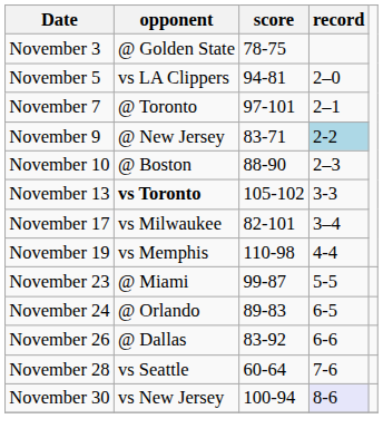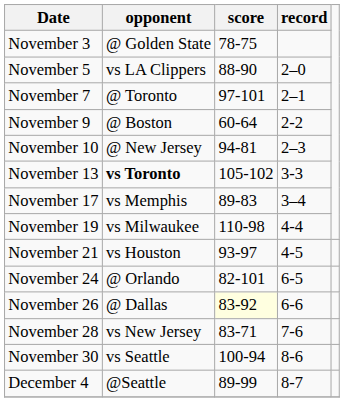 <table class="wikitable">
 <tr>
 <th>Date</th>
 <th>opponent</th>
 <th>score</th>
 <th>record</th>
 </tr>
 <tr>
 <td>November 3</td>
 <td>@ Golden State</td>
 <td>78-75</td>
 <td 1-0></td>
 </tr>
 <tr>
 <td>November 5</td>
 <td>vs LA Clippers</td>
-<td>94-81</td>
+<td>88-90</td>
 <td>2–0</td>
 </tr>
 <tr>
 <td>November 7</td>
 <td>@ Toronto</td>
 <td>97-101</td>
 <td>2–1</td>
 </tr>
 <tr>
 <td>November 9</td>
-<td>@ New Jersey</td>
-<td>83-71</td>
-<td style="background: lightblue;">2-2</td>
+<td>@ Boston</td>
+<td>60-64</td>
+<td>2-2</td>
 </tr>
 <tr>
 <td>November 10</td>
-<td>@ Boston</td>
-<td>88-90</td>
+<td>@ New Jersey</td>
+<td>94-81</td>
 <td>2–3</td>
 </tr>
 <tr>
 <td>November 13</td>
 <td><strong>vs Toronto</strong></td>
 <td>105-102</td>
 <td>3-3</td>
 </tr>
 <tr>
 <td>November 17</td>
-<td>vs Milwaukee</td>
-<td>82-101</td>
+<td>vs Memphis</td>
+<td>89-83</td>
 <td>3–4</td>
 </tr>
 <tr>
 <td>November 19</td>
-<td>vs Memphis</td>
+<td>vs Milwaukee</td>
 <td>110-98</td>
 <td>4-4</td>
 </tr>
 <tr>
-<td>November 23</td>
-<td>@ Miami</td>
-<td>99-87</td>
-<td>5-5</td>
+<td>November 21</td>
+<td>vs Houston</td>
+<td>93-97</td>
+<td>4-5</td>
 <td></td>
 </tr>
 <tr>
 <td>November 24</td>
 <td>@ Orlando</td>
-<td>89-83</td>
+<td>82-101</td>
 <td>6-5</td>
 <td></td>
 </tr>
 <tr>
 <td>November 26</td>
 <td>@ Dallas</td>
-<td>83-92</td>
+<td style="background: lightyellow;">83-92</td>
 <td>6-6</td>
 <td></td>
 </tr>
 <tr>
 <td>November 28</td>
-<td>vs Seattle</td>
-<td>60-64</td>
+<td>vs New Jersey</td>
+<td>83-71</td>
 <td>7-6</td>
 <td></td>
 </tr>
 <tr>
 <td>November 30</td>
-<td>vs New Jersey</td>
+<td>vs Seattle</td>
 <td>100-94</td>
-<td style="background: lavender;">8-6</td>
+<td>8-6</td>
+<td></td>
+</tr>
+<tr>
+<td>December 4</td>
+<td>@Seattle</td>
+<td>89-99</td>
+<td>8-7</td>
 <td></td>
 </tr>
 <tr>
 </tr>
 </table>
